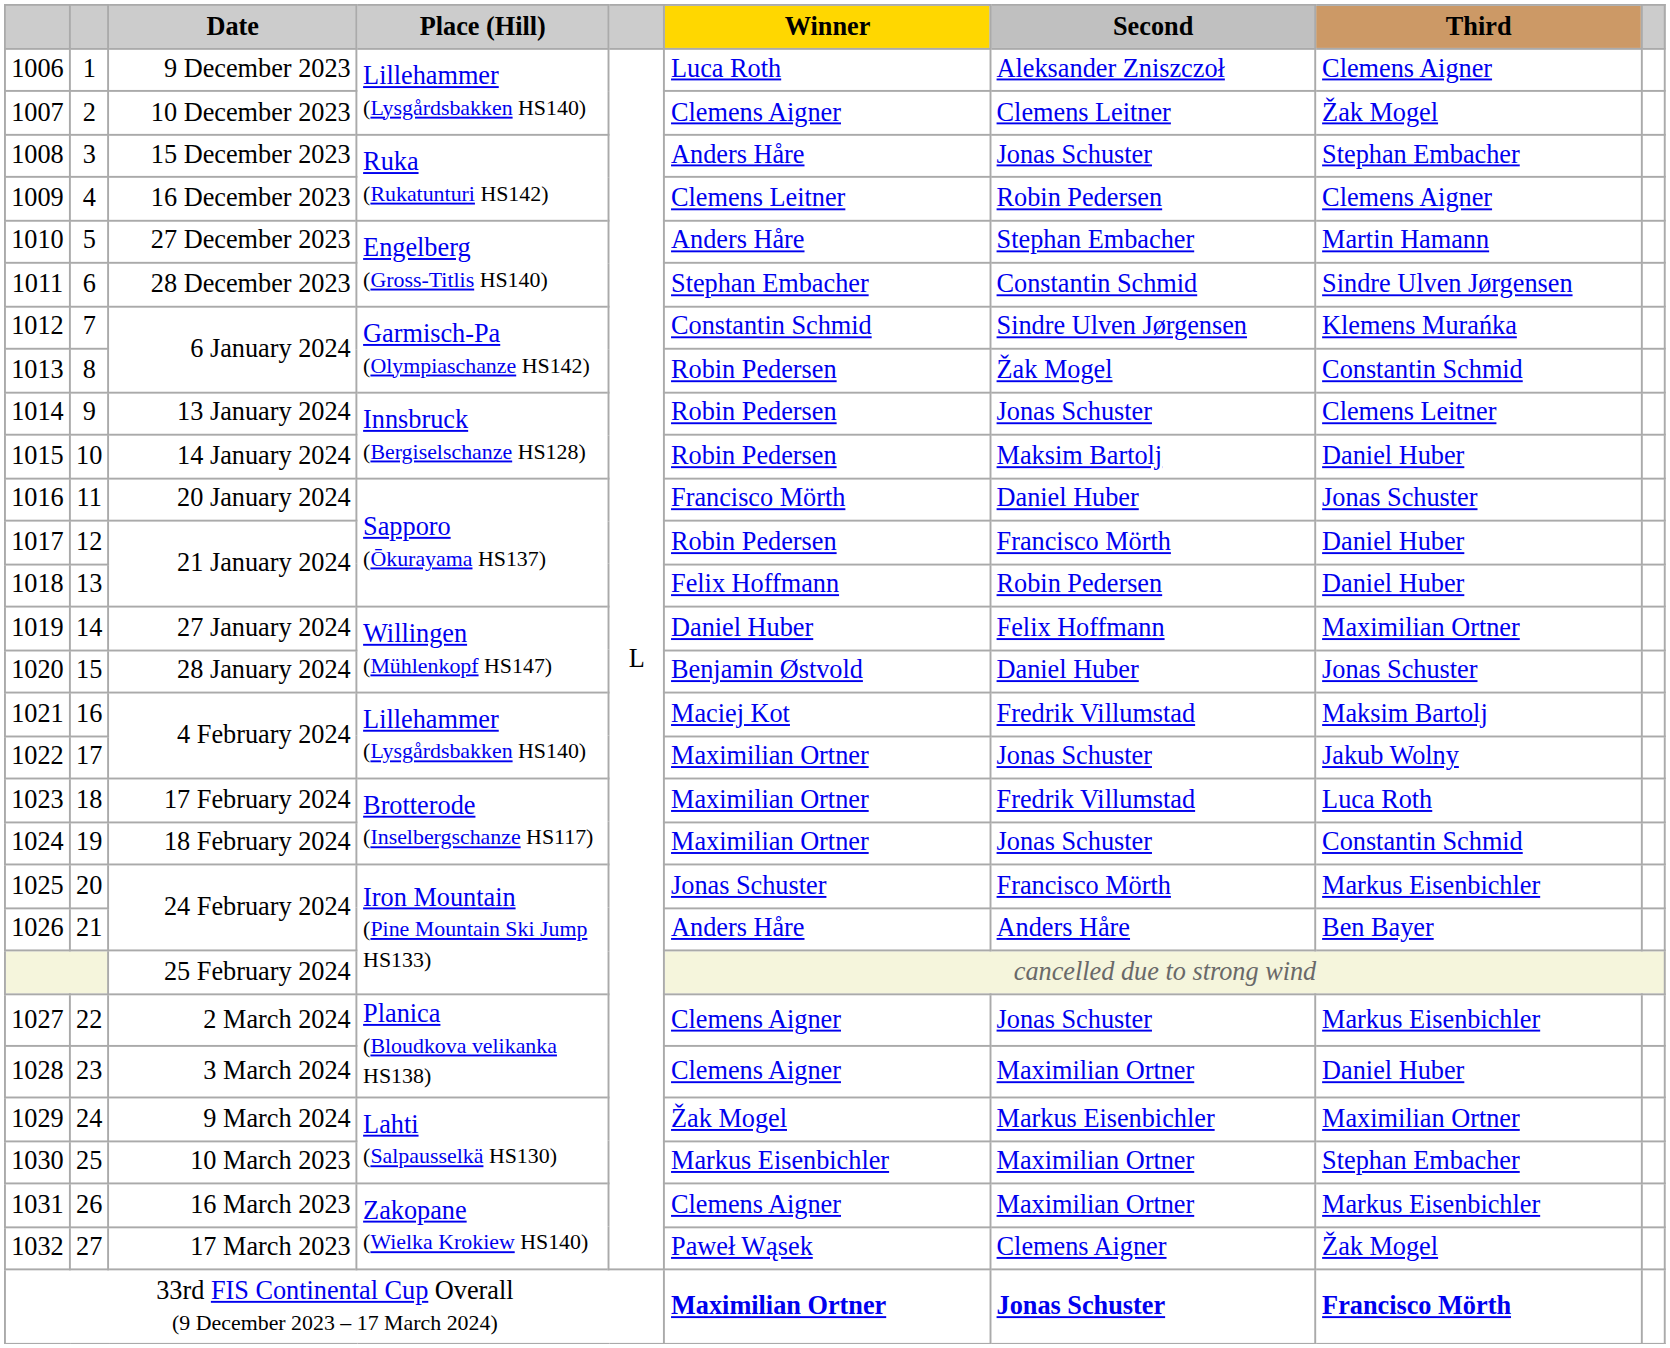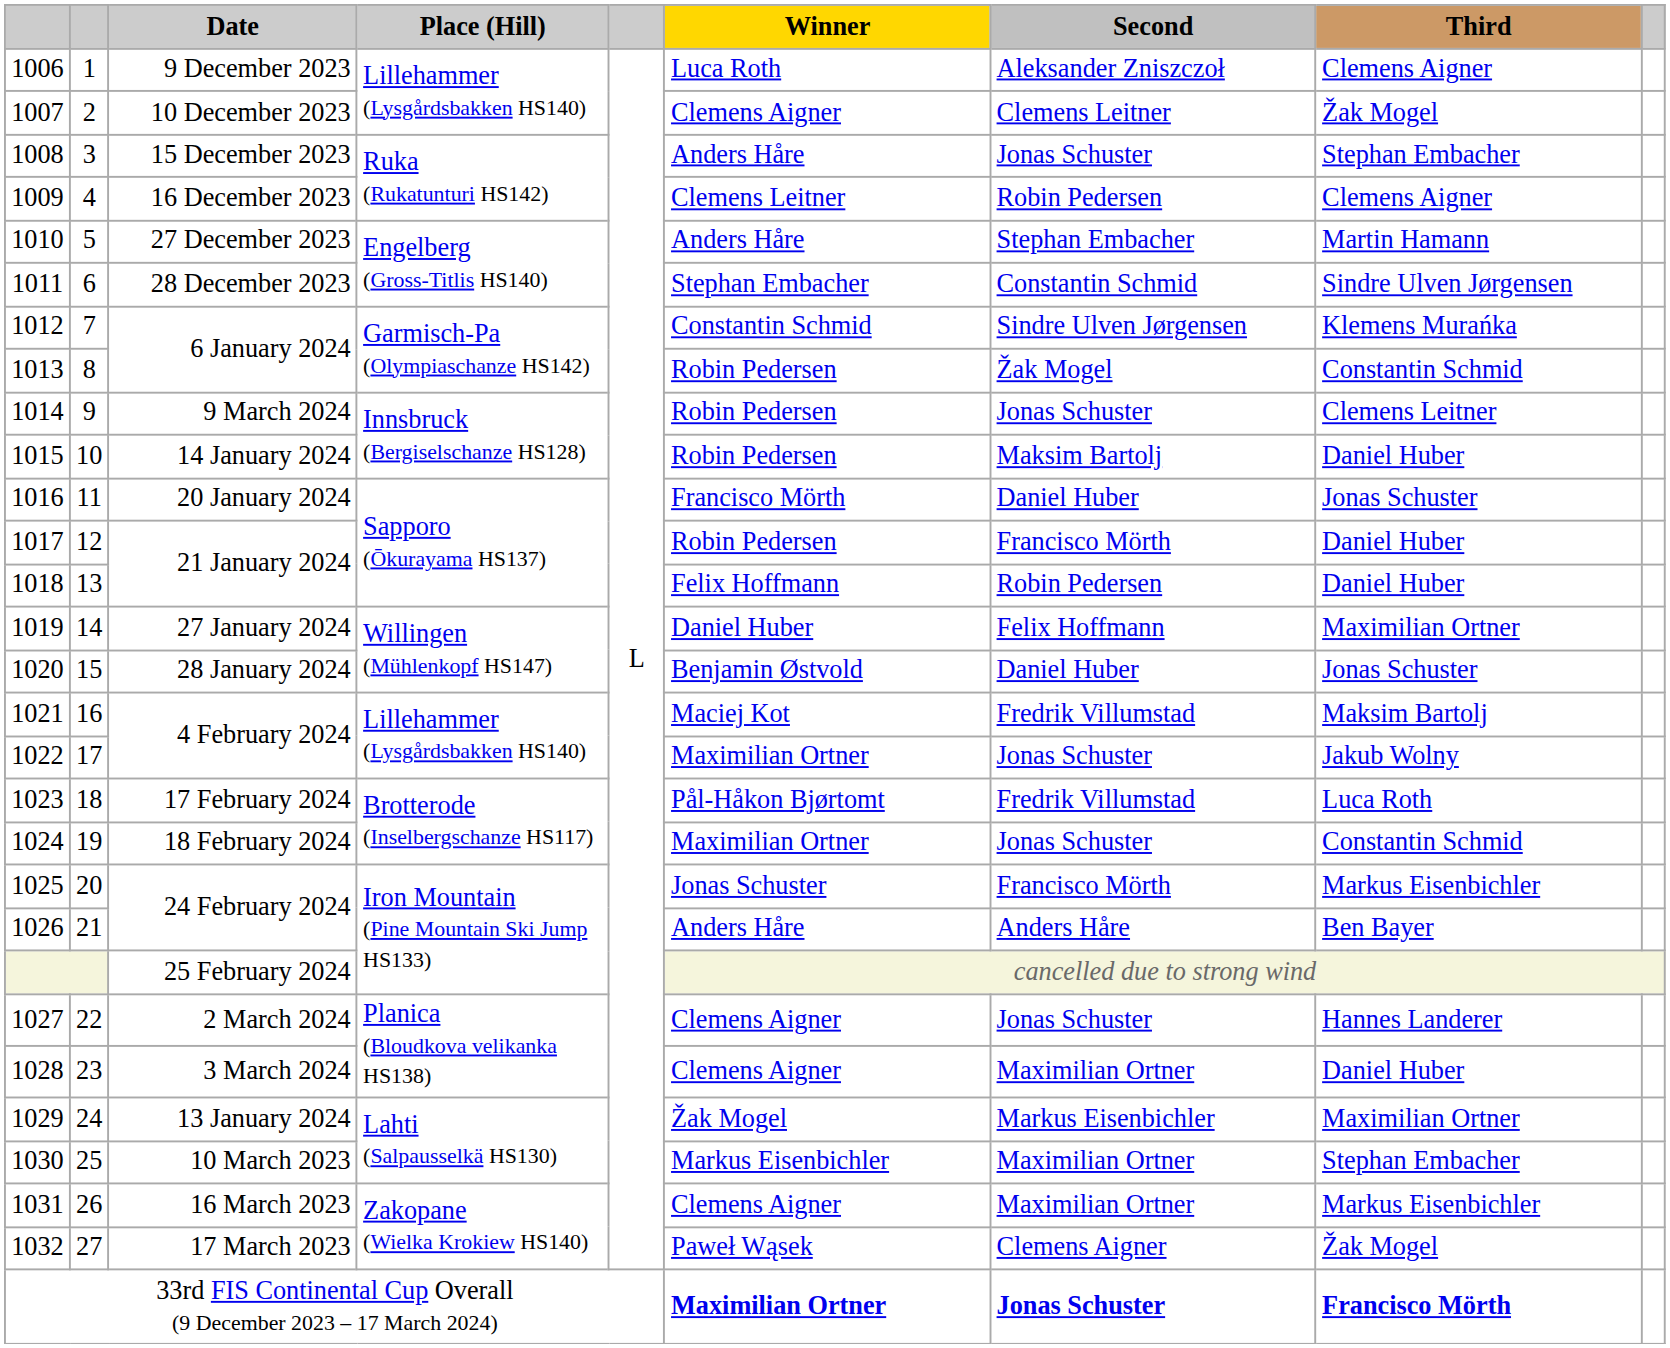 <table class="wikitable plainrowheaders" style="background:#fff; font-size:86%; line-height:16px; border:grey solid 1px; border-collapse:collapse;">
 <tr>
 <th scope="col" style="background:#ccc; width=10 px;"></th>
 <th scope="col" style="background:#ccc; width=10 px;"></th>
 <th scope="col" style="background:#ccc; width:170px;">Date</th>
 <th scope="col" style="background:#ccc; width:155px;">Place (Hill)</th>
 <th scope="col" style="background:#ccc; width:33px;"></th>
 <th scope="col" style="background:gold; width:230px;">Winner</th>
 <th scope="col" style="background:silver; width:230px;">Second</th>
 <th scope="col" style="background:#c96; width:230px;">Third</th>
 <th scope="col" style="background:#ccc; width:10px;"></th>
 </tr>
 <tr>
 <td align="center">1006</td>
 <td align="center">1</td>
 <td align="right">9 December 2023</td>
 <td rowspan="2"> <a href='#'>Lillehammer</a><br><small>(<a href='#'>Lysgårdsbakken</a> HS140)</small></td>
 <td rowspan="28" align="center">L</td>
 <td> <a href='#'>Luca Roth</a></td>
 <td> <a href='#'>Aleksander Zniszczoł</a></td>
 <td> <a href='#'>Clemens Aigner</a></td>
 <td></td>
 </tr>
 <tr>
 <td align="center">1007</td>
 <td align="center">2</td>
 <td align="right">10 December 2023</td>
 <td> <a href='#'>Clemens Aigner</a></td>
 <td> <a href='#'>Clemens Leitner</a></td>
 <td> <a href='#'>Žak Mogel</a></td>
 <td></td>
 </tr>
 <tr>
 <td align="center">1008</td>
 <td align="center">3</td>
 <td align="right">15 December 2023</td>
 <td rowspan="2"> <a href='#'>Ruka</a><br><small>(<a href='#'>Rukatunturi</a> HS142)</small></td>
 <td> <a href='#'>Anders Håre</a></td>
 <td> <a href='#'>Jonas Schuster</a></td>
 <td> <a href='#'>Stephan Embacher</a></td>
 <td></td>
 </tr>
 <tr>
 <td align="center">1009</td>
 <td align="center">4</td>
 <td align="right">16 December 2023</td>
 <td> <a href='#'>Clemens Leitner</a></td>
 <td> <a href='#'>Robin Pedersen</a></td>
 <td> <a href='#'>Clemens Aigner</a></td>
 <td></td>
 </tr>
 <tr>
 <td align="center">1010</td>
 <td align="center">5</td>
 <td align="right">27 December 2023</td>
 <td rowspan="2"> <a href='#'>Engelberg</a><br><small>(<a href='#'>Gross-Titlis</a> HS140)</small></td>
 <td> <a href='#'>Anders Håre</a></td>
 <td> <a href='#'>Stephan Embacher</a></td>
 <td> <a href='#'>Martin Hamann</a></td>
 <td></td>
 </tr>
 <tr>
 <td align="center">1011</td>
 <td align="center">6</td>
 <td align="right">28 December 2023</td>
 <td> <a href='#'>Stephan Embacher</a></td>
 <td> <a href='#'>Constantin Schmid</a></td>
 <td> <a href='#'>Sindre Ulven Jørgensen</a></td>
 <td></td>
 </tr>
 <tr>
 <td align="center">1012</td>
 <td align="center">7</td>
 <td align="right" rowspan=2>6 January 2024</td>
 <td rowspan="2"> <a href='#'>Garmisch-Pa</a><br><small>(<a href='#'>Olympiaschanze</a> HS142)</small></td>
 <td> <a href='#'>Constantin Schmid</a></td>
 <td> <a href='#'>Sindre Ulven Jørgensen</a></td>
 <td> <a href='#'>Klemens Murańka</a></td>
 <td></td>
 </tr>
 <tr>
 <td align="center">1013</td>
 <td align="center">8</td>
 <td> <a href='#'>Robin Pedersen</a></td>
 <td> <a href='#'>Žak Mogel</a></td>
 <td> <a href='#'>Constantin Schmid</a></td>
 <td></td>
 </tr>
 <tr>
 <td align="center">1014</td>
 <td align="center">9</td>
-<td align="right">13 January 2024</td>
+<td align="right">9 March 2024</td>
 <td rowspan="2"> <a href='#'>Innsbruck</a><br><small>(<a href='#'>Bergiselschanze</a> HS128)</small></td>
 <td> <a href='#'>Robin Pedersen</a></td>
 <td> <a href='#'>Jonas Schuster</a></td>
 <td> <a href='#'>Clemens Leitner</a></td>
 <td></td>
 </tr>
 <tr>
 <td align="center">1015</td>
 <td align="center">10</td>
 <td align="right">14 January 2024</td>
 <td> <a href='#'>Robin Pedersen</a></td>
 <td> <a href='#'>Maksim Bartolj</a></td>
 <td> <a href='#'>Daniel Huber</a></td>
 <td></td>
 </tr>
 <tr>
 <td align="center">1016</td>
 <td align="center">11</td>
 <td align="right">20 January 2024</td>
 <td rowspan="3"> <a href='#'>Sapporo</a><br><small>(<a href='#'>Ōkurayama</a> HS137)</small></td>
 <td> <a href='#'>Francisco Mörth</a></td>
 <td> <a href='#'>Daniel Huber</a></td>
 <td> <a href='#'>Jonas Schuster</a></td>
 <td></td>
 </tr>
 <tr>
 <td align="center">1017</td>
 <td align="center">12</td>
 <td rowspan="2" align="right">21 January 2024</td>
 <td> <a href='#'>Robin Pedersen</a></td>
 <td> <a href='#'>Francisco Mörth</a></td>
 <td> <a href='#'>Daniel Huber</a></td>
 <td></td>
 </tr>
 <tr>
 <td align="center">1018</td>
 <td align="center">13</td>
 <td> <a href='#'>Felix Hoffmann</a></td>
 <td> <a href='#'>Robin Pedersen</a></td>
 <td> <a href='#'>Daniel Huber</a></td>
 <td></td>
 </tr>
 <tr>
 <td align="center">1019</td>
 <td align="center">14</td>
 <td align="right">27 January 2024</td>
 <td rowspan="2"> <a href='#'>Willingen</a><br><small>(<a href='#'>Mühlenkopf</a> HS147)</small></td>
 <td> <a href='#'>Daniel Huber</a></td>
 <td> <a href='#'>Felix Hoffmann</a></td>
 <td> <a href='#'>Maximilian Ortner</a></td>
 <td></td>
 </tr>
 <tr>
 <td align="center">1020</td>
 <td align="center">15</td>
 <td align="right">28 January 2024</td>
 <td> <a href='#'>Benjamin Østvold</a></td>
 <td> <a href='#'>Daniel Huber</a></td>
 <td> <a href='#'>Jonas Schuster</a></td>
 <td></td>
 </tr>
 <tr>
 <td align="center">1021</td>
 <td align="center">16</td>
 <td align="right" rowspan="2">4 February 2024</td>
 <td rowspan="2"> <a href='#'>Lillehammer</a><br><small>(<a href='#'>Lysgårdsbakken</a> HS140)</small></td>
 <td> <a href='#'>Maciej Kot</a></td>
 <td> <a href='#'>Fredrik Villumstad</a></td>
 <td> <a href='#'>Maksim Bartolj</a></td>
 <td></td>
 </tr>
 <tr>
 <td align="center">1022</td>
 <td align="center">17</td>
 <td> <a href='#'>Maximilian Ortner</a></td>
 <td> <a href='#'>Jonas Schuster</a></td>
 <td> <a href='#'>Jakub Wolny</a></td>
 <td></td>
 </tr>
 <tr>
 <td align="center">1023</td>
 <td align="center">18</td>
 <td align="right">17 February 2024</td>
 <td rowspan="2"> <a href='#'>Brotterode</a><small><br>(<a href='#'>Inselbergschanze</a> HS117)</small></td>
-<td> <a href='#'>Maximilian Ortner</a></td>
+<td> <a href='#'>Pål-Håkon Bjørtomt</a></td>
 <td> <a href='#'>Fredrik Villumstad</a></td>
 <td> <a href='#'>Luca Roth</a></td>
 <td></td>
 </tr>
 <tr>
 <td align="center">1024</td>
 <td align="center">19</td>
 <td align="right">18 February 2024</td>
 <td> <a href='#'>Maximilian Ortner</a></td>
 <td> <a href='#'>Jonas Schuster</a></td>
 <td> <a href='#'>Constantin Schmid</a></td>
 <td></td>
 </tr>
 <tr>
 <td align="center">1025</td>
 <td align="center">20</td>
 <td rowspan=2 align="right">24 February 2024</td>
 <td rowspan="3"> <a href='#'>Iron Mountain</a><small><br>(<a href='#'>Pine Mountain Ski Jump</a> HS133)</small></td>
 <td> <a href='#'>Jonas Schuster</a></td>
 <td> <a href='#'>Francisco Mörth</a></td>
 <td> <a href='#'>Markus Eisenbichler</a></td>
 <td></td>
 </tr>
 <tr>
 <td align="center">1026</td>
 <td align="center">21</td>
 <td> <a href='#'>Anders Håre</a></td>
 <td> <a href='#'>Anders Håre</a></td>
 <td> <a href='#'>Ben Bayer</a></td>
 <td></td>
 </tr>
 <tr>
 <td colspan=2 bgcolor="F5F5DC"></td>
 <td align="right">25 February 2024</td>
 <td colspan=4 align=center bgcolor="F5F5DC" style=color:#696969><em>cancelled due to strong wind</em></td>
 </tr>
 <tr>
 <td align="center">1027</td>
 <td align="center">22</td>
 <td align="right">2 March 2024</td>
 <td rowspan="2"> <a href='#'>Planica</a><small><br>(<a href='#'>Bloudkova velikanka</a> HS138)</small></td>
 <td> <a href='#'>Clemens Aigner</a></td>
 <td> <a href='#'>Jonas Schuster</a></td>
-<td> <a href='#'>Markus Eisenbichler</a></td>
+<td> <a href='#'>Hannes Landerer</a></td>
 <td></td>
 </tr>
 <tr>
 <td align="center">1028</td>
 <td align="center">23</td>
 <td align="right">3 March 2024</td>
 <td> <a href='#'>Clemens Aigner</a></td>
 <td> <a href='#'>Maximilian Ortner</a></td>
 <td> <a href='#'>Daniel Huber</a></td>
 <td></td>
 </tr>
 <tr>
 <td align="center">1029</td>
 <td align="center">24</td>
-<td align="right">9 March 2024</td>
+<td align="right">13 January 2024</td>
 <td rowspan="2"> <a href='#'>Lahti</a><br><small>(<a href='#'>Salpausselkä</a> HS130)</small></td>
 <td> <a href='#'>Žak Mogel</a></td>
 <td> <a href='#'>Markus Eisenbichler</a></td>
 <td> <a href='#'>Maximilian Ortner</a></td>
 <td></td>
 </tr>
 <tr>
 <td align="center">1030</td>
 <td align="center">25</td>
 <td align="right">10 March 2023</td>
 <td> <a href='#'>Markus Eisenbichler</a></td>
 <td> <a href='#'>Maximilian Ortner</a></td>
 <td> <a href='#'>Stephan Embacher</a></td>
 <td></td>
 </tr>
 <tr>
 <td align="center">1031</td>
 <td align="center">26</td>
 <td align="right">16 March 2023</td>
 <td rowspan="2"> <a href='#'>Zakopane</a><br><small>(<a href='#'>Wielka Krokiew</a> HS140)</small></td>
 <td> <a href='#'>Clemens Aigner</a></td>
 <td> <a href='#'>Maximilian Ortner</a></td>
 <td> <a href='#'>Markus Eisenbichler</a></td>
 <td></td>
 </tr>
 <tr>
 <td align="center">1032</td>
 <td align="center">27</td>
 <td align="right">17 March 2023</td>
 <td> <a href='#'>Paweł Wąsek</a></td>
 <td> <a href='#'>Clemens Aigner</a></td>
 <td> <a href='#'>Žak Mogel</a></td>
 <td></td>
 </tr>
 <tr>
 <td colspan="5" align="center">33rd <a href='#'>FIS Continental Cup</a> Overall<br><small>(9 December 2023 – 17 March 2024)</small></td>
 <td> <strong><a href='#'>Maximilian Ortner</a></strong></td>
 <td> <strong><a href='#'>Jonas Schuster</a></strong></td>
 <td> <strong><a href='#'>Francisco Mörth</a></strong></td>
 <td></td>
 </tr>
 </table>
